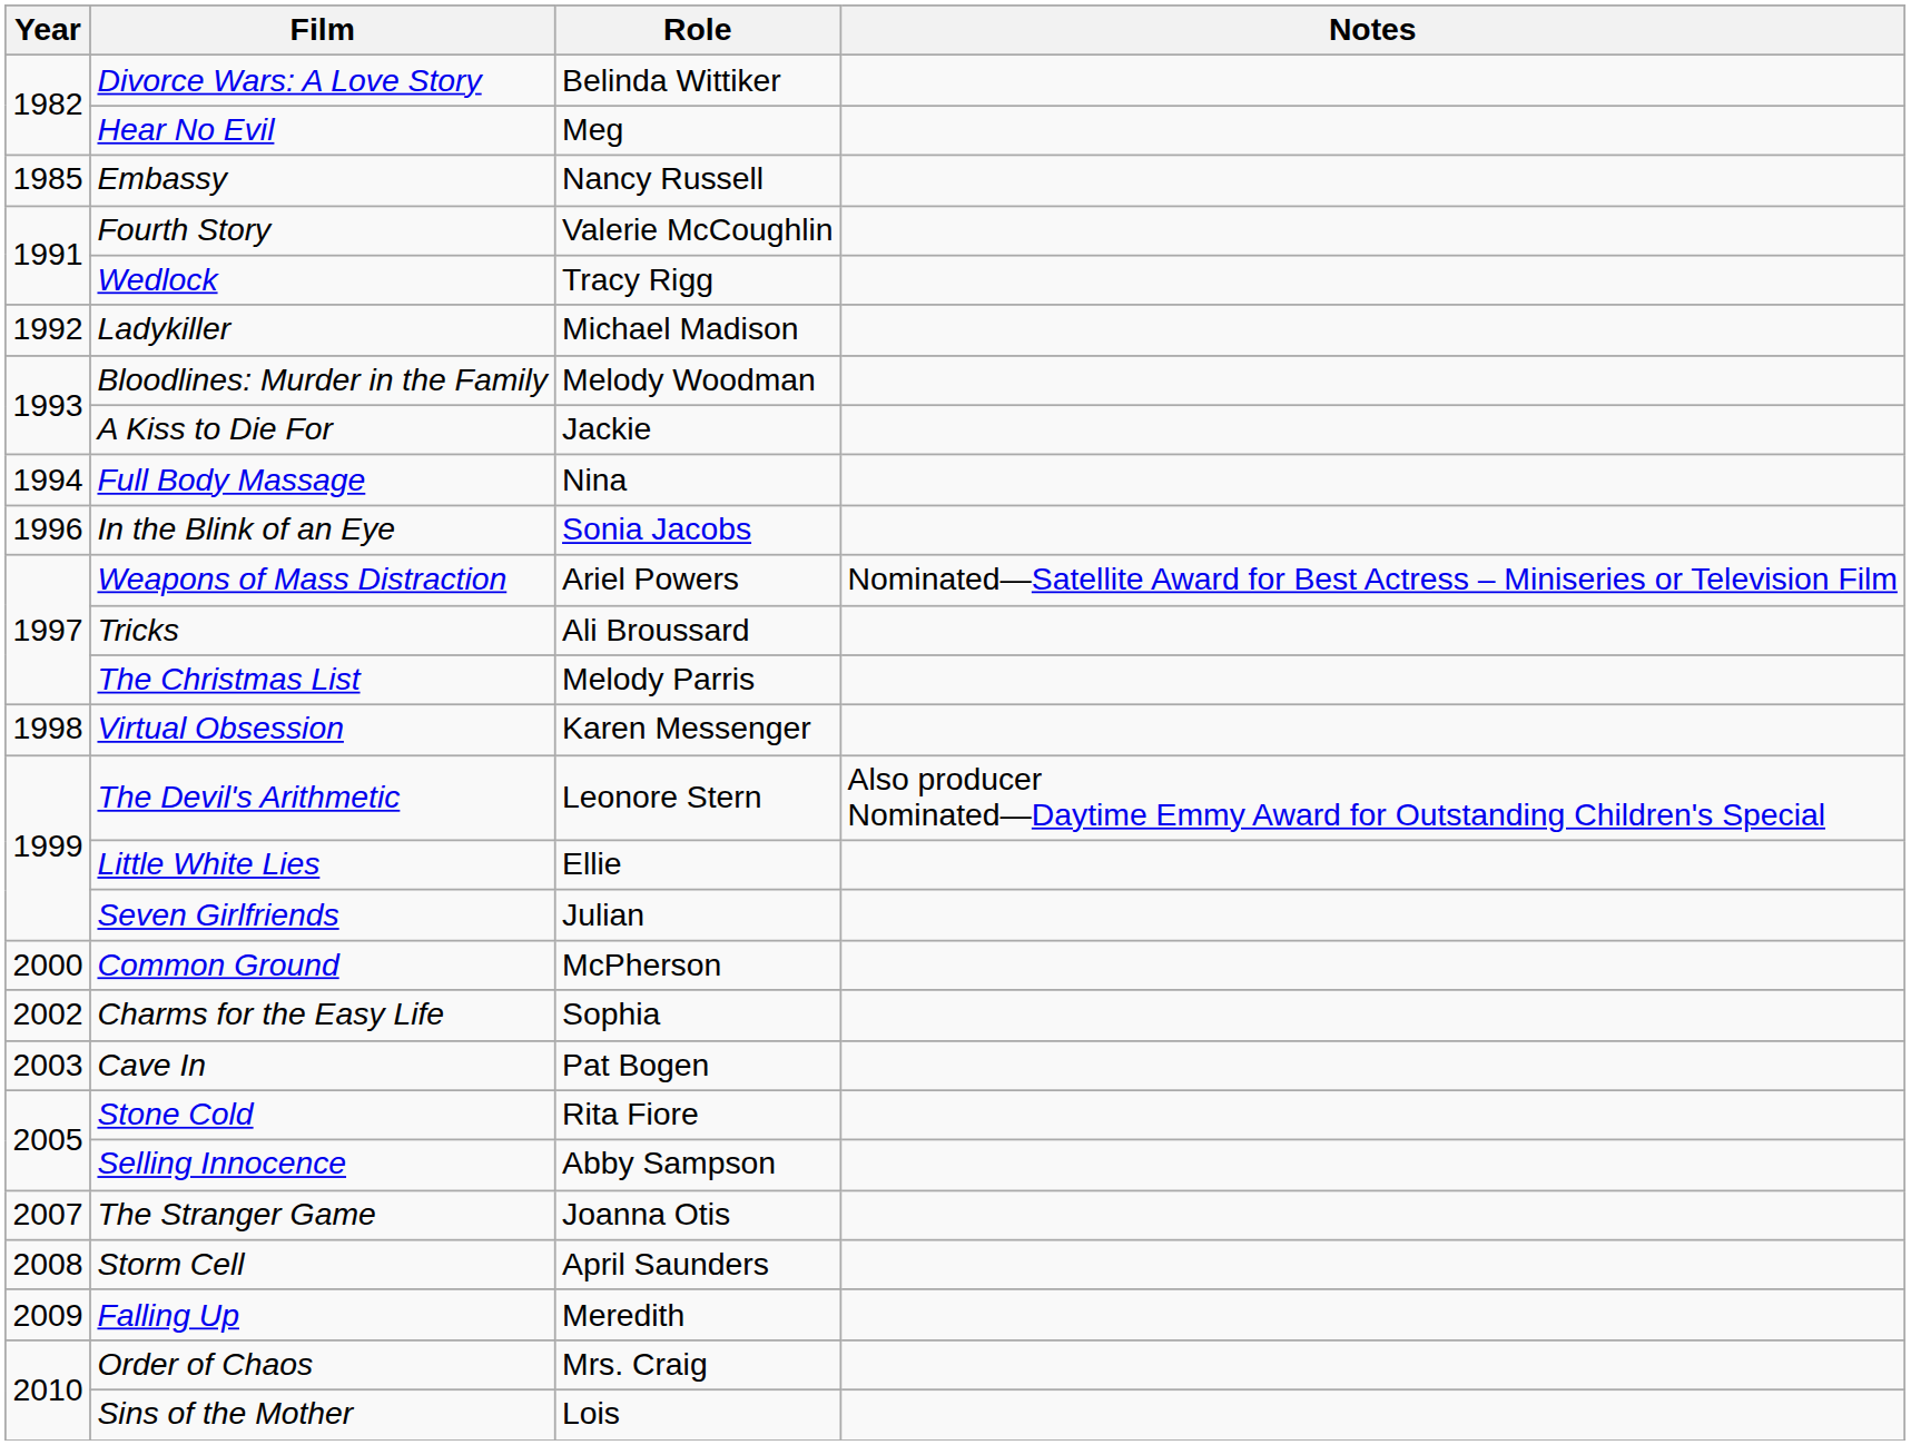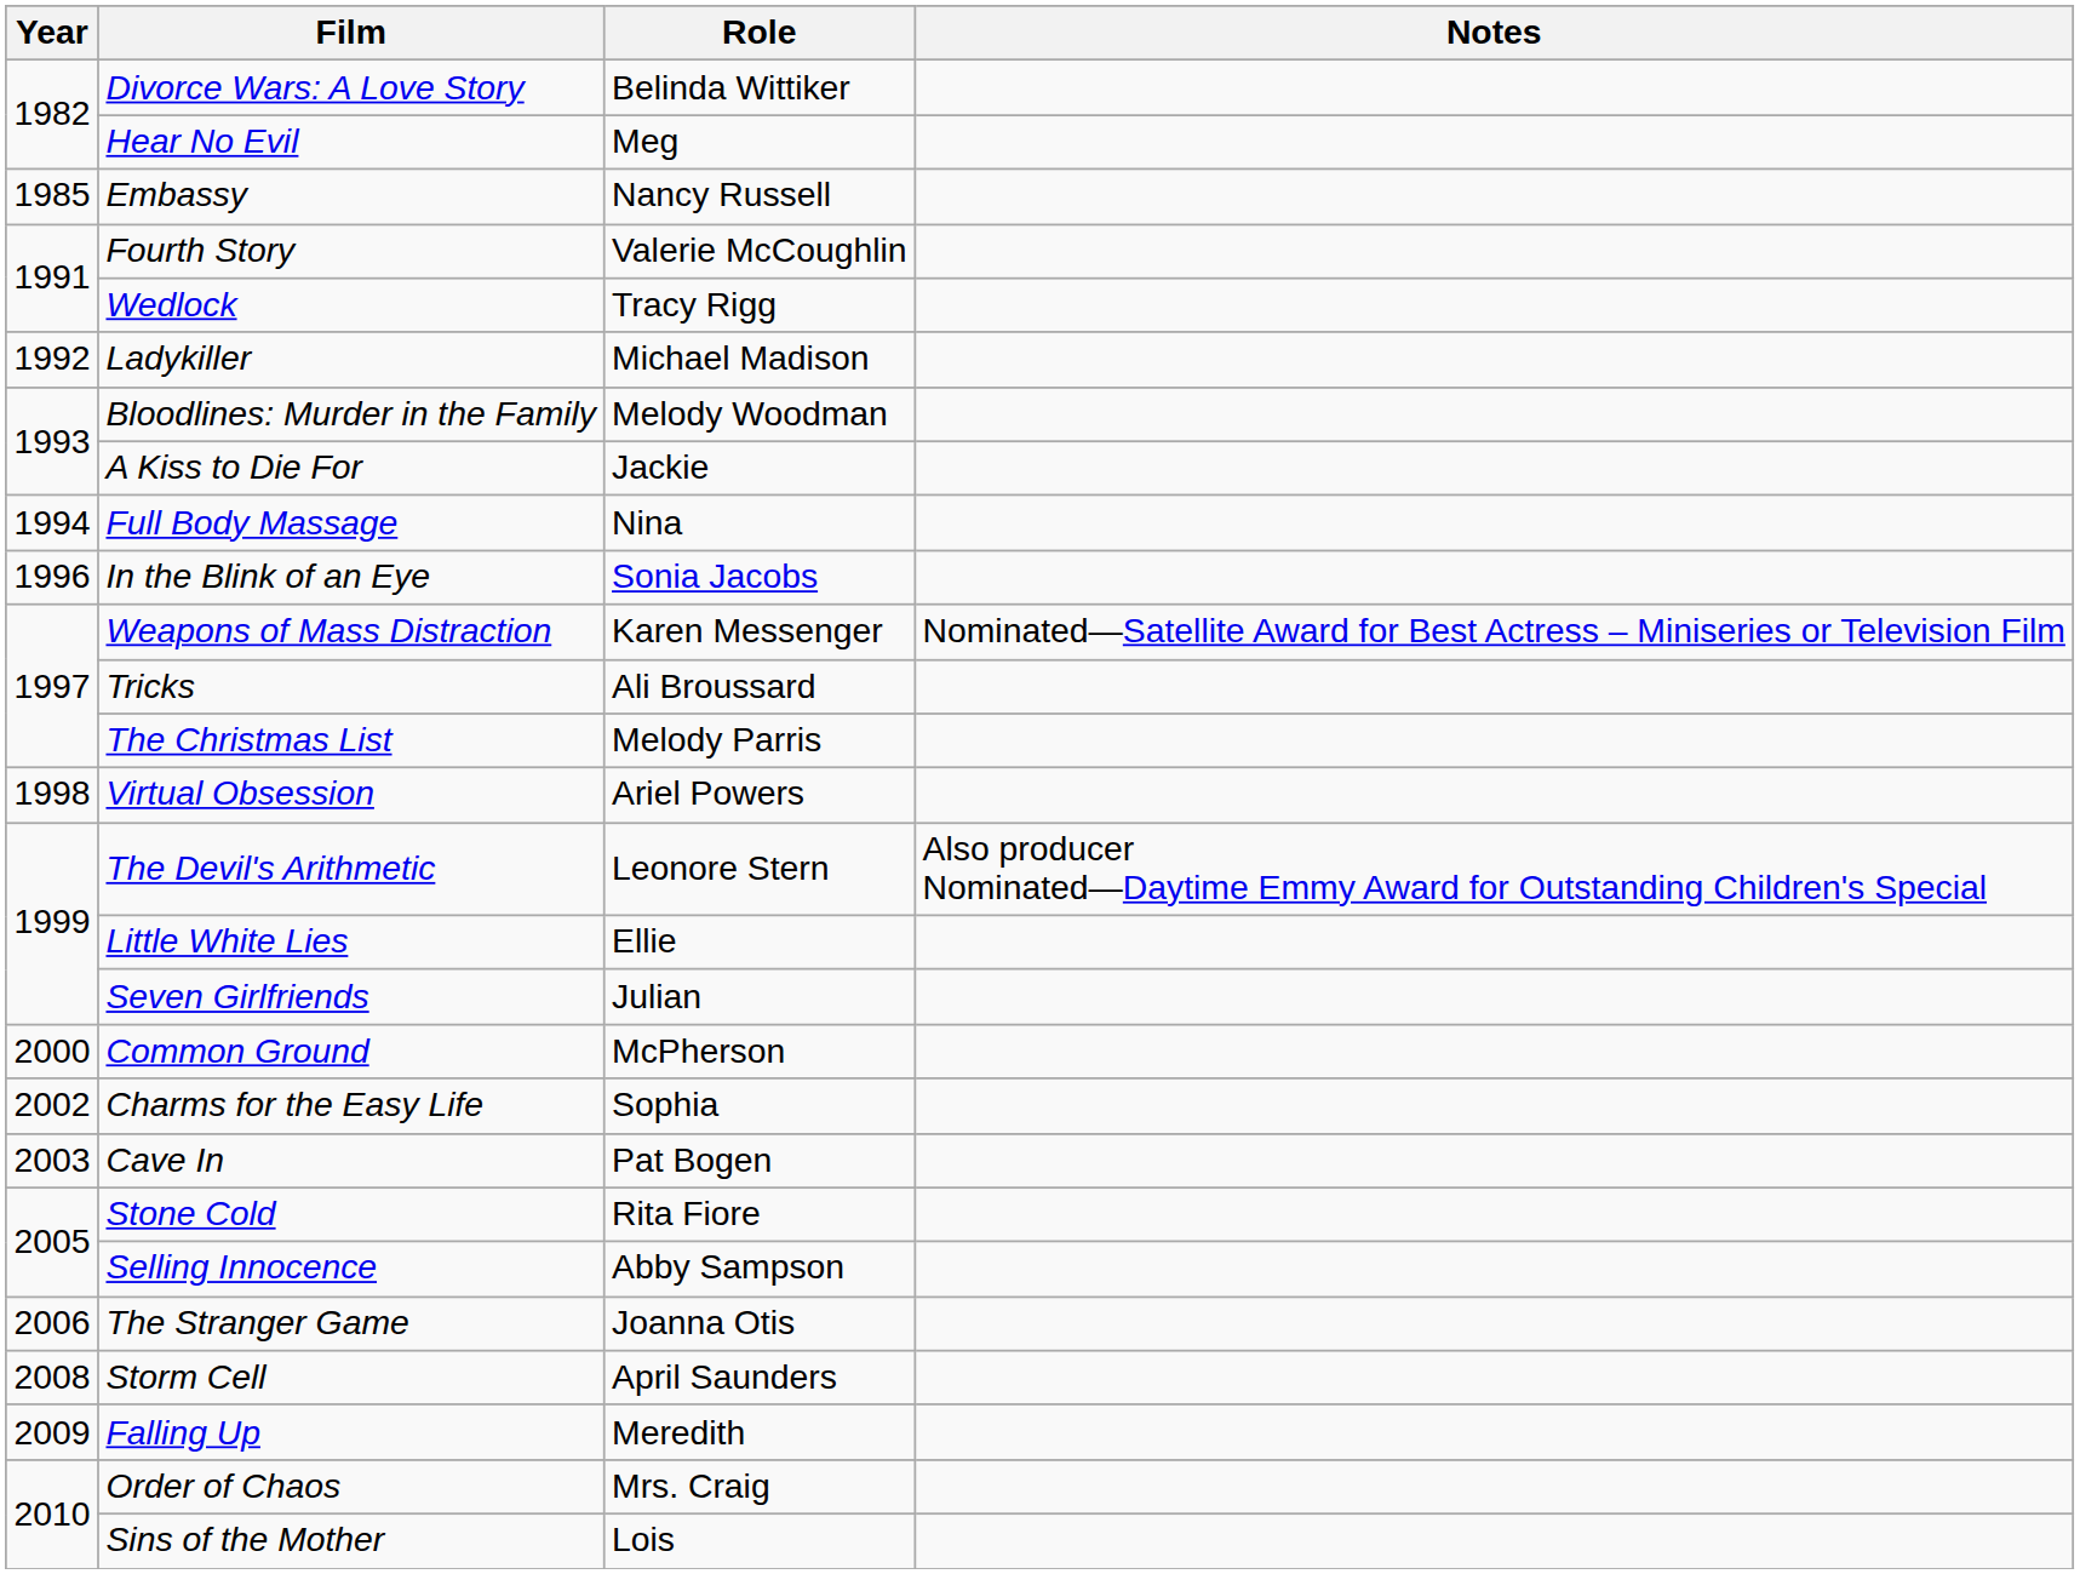 <table class="wikitable sortable">
 <tr>
 <th>Year</th>
 <th>Film</th>
 <th>Role</th>
 <th class="unsortable">Notes</th>
 </tr>
 <tr>
 <td rowspan=2>1982</td>
 <td><em><a href='#'>Divorce Wars: A Love Story</a></em></td>
 <td>Belinda Wittiker</td>
 <td></td>
 </tr>
 <tr>
 <td><em><a href='#'>Hear No Evil</a></em></td>
 <td>Meg</td>
 <td></td>
 </tr>
 <tr>
 <td>1985</td>
 <td><em>Embassy</em></td>
 <td>Nancy Russell</td>
 <td></td>
 </tr>
 <tr>
 <td rowspan=2>1991</td>
 <td><em>Fourth Story</em></td>
 <td>Valerie McCoughlin</td>
 <td></td>
 </tr>
 <tr>
 <td><em><a href='#'>Wedlock</a></em></td>
 <td>Tracy Rigg</td>
 <td></td>
 </tr>
 <tr>
 <td>1992</td>
 <td><em>Ladykiller</em></td>
 <td>Michael Madison</td>
 <td></td>
 </tr>
 <tr>
 <td rowspan=2>1993</td>
 <td><em>Bloodlines: Murder in the Family</em></td>
 <td>Melody Woodman</td>
 <td></td>
 </tr>
 <tr>
 <td><em>A Kiss to Die For</em></td>
 <td>Jackie</td>
 <td></td>
 </tr>
 <tr>
 <td>1994</td>
 <td><em><a href='#'>Full Body Massage</a></em></td>
 <td>Nina</td>
 <td></td>
 </tr>
 <tr>
 <td>1996</td>
 <td><em>In the Blink of an Eye</em></td>
 <td><a href='#'>Sonia Jacobs</a></td>
 <td></td>
 </tr>
 <tr>
 <td rowspan=3>1997</td>
 <td><em><a href='#'>Weapons of Mass Distraction</a></em></td>
-<td>Ariel Powers</td>
+<td>Karen Messenger</td>
 <td>Nominated—<a href='#'>Satellite Award for Best Actress – Miniseries or Television Film</a></td>
 </tr>
 <tr>
 <td><em>Tricks</em></td>
 <td>Ali Broussard</td>
 <td></td>
 </tr>
 <tr>
 <td><em><a href='#'>The Christmas List</a></em></td>
 <td>Melody Parris</td>
 <td></td>
 </tr>
 <tr>
 <td>1998</td>
 <td><em><a href='#'>Virtual Obsession</a></em></td>
-<td>Karen Messenger</td>
+<td>Ariel Powers</td>
 <td></td>
 </tr>
 <tr>
 <td rowspan=3>1999</td>
 <td><em><a href='#'>The Devil's Arithmetic</a></em></td>
 <td>Leonore Stern</td>
 <td>Also producer<br>Nominated—<a href='#'>Daytime Emmy Award for Outstanding Children's Special</a></td>
 </tr>
 <tr>
 <td><em><a href='#'>Little White Lies</a></em></td>
 <td>Ellie</td>
 <td></td>
 </tr>
 <tr>
 <td><em><a href='#'>Seven Girlfriends</a></em></td>
 <td>Julian</td>
 <td></td>
 </tr>
 <tr>
 <td>2000</td>
 <td><em><a href='#'>Common Ground</a></em></td>
 <td>McPherson</td>
 <td></td>
 </tr>
 <tr>
 <td>2002</td>
 <td><em>Charms for the Easy Life</em></td>
 <td>Sophia</td>
 <td></td>
 </tr>
 <tr>
 <td>2003</td>
 <td><em>Cave In</em></td>
 <td>Pat Bogen</td>
 <td></td>
 </tr>
 <tr>
 <td rowspan=2>2005</td>
 <td><em><a href='#'>Stone Cold</a></em></td>
 <td>Rita Fiore</td>
 <td></td>
 </tr>
 <tr>
 <td><em><a href='#'>Selling Innocence</a></em></td>
 <td>Abby Sampson</td>
 <td></td>
 </tr>
 <tr>
-<td>2007</td>
+<td>2006</td>
 <td><em>The Stranger Game</em></td>
 <td>Joanna Otis</td>
 <td></td>
 </tr>
 <tr>
 <td>2008</td>
 <td><em>Storm Cell</em></td>
 <td>April Saunders</td>
 <td></td>
 </tr>
 <tr>
 <td>2009</td>
 <td><em><a href='#'>Falling Up</a></em></td>
 <td>Meredith</td>
 <td></td>
 </tr>
 <tr>
 <td rowspan=2>2010</td>
 <td><em>Order of Chaos</em></td>
 <td>Mrs. Craig</td>
 <td></td>
 </tr>
 <tr>
 <td><em>Sins of the Mother</em></td>
 <td>Lois</td>
 <td></td>
 </tr>
 <tr>
 </tr>
 </table>
